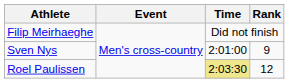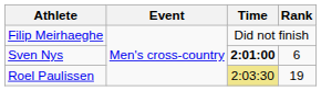 <table class="wikitable" style="font-size:90%">
 <tr>
 <th>Athlete</th>
 <th>Event</th>
 <th>Time</th>
 <th>Rank</th>
 </tr>
 <tr align=center>
 <td align=left><a href='#'>Filip Meirhaeghe</a></td>
 <td align=left rowspan=3><a href='#'>Men's cross-country</a></td>
 <td colspan=2>Did not finish</td>
 </tr>
 <tr align=center>
 <td align=left><a href='#'>Sven Nys</a></td>
-<td>2:01:00</td>
-<td>9</td>
+<td><strong>2:01:00</strong></td>
+<td>6</td>
 </tr>
 <tr align=center>
 <td align=left><a href='#'>Roel Paulissen</a></td>
 <td style="background: khaki;">2:03:30</td>
-<td>12</td>
+<td>19</td>
 </tr>
 </table>
